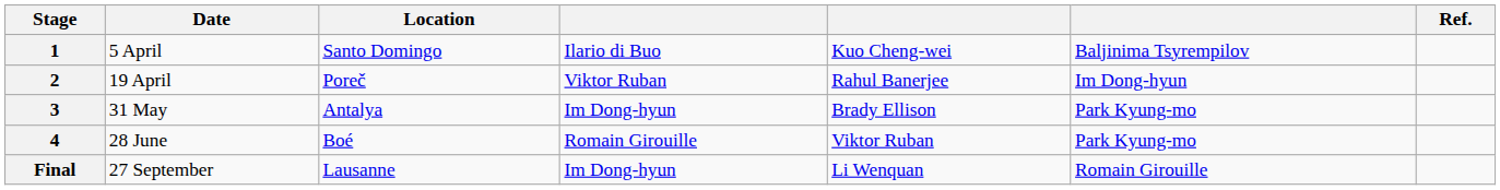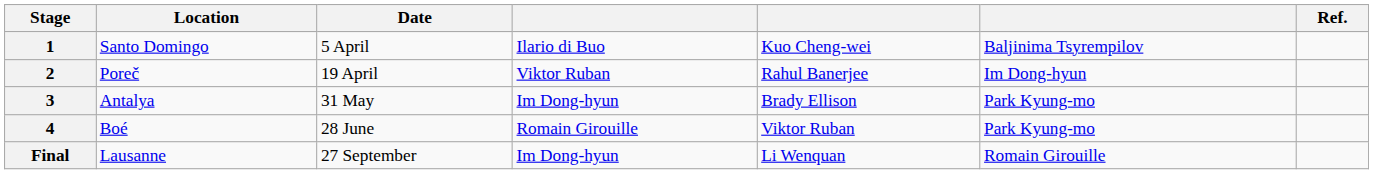 <table class="wikitable" style="width:100%">
 <tr>
 <th>Stage</th>
+<th>Location</th>
 <th>Date</th>
-<th>Location</th>
 <th></th>
 <th></th>
 <th></th>
 <th>Ref.</th>
 </tr>
 <tr>
 <th>1</th>
+<td> <a href='#'>Santo Domingo</a></td>
 <td>5 April</td>
-<td> <a href='#'>Santo Domingo</a></td>
 <td> <a href='#'>Ilario di Buo</a></td>
 <td> <a href='#'>Kuo Cheng-wei</a></td>
 <td> <a href='#'>Baljinima Tsyrempilov</a></td>
 <td></td>
 </tr>
 <tr>
 <th>2</th>
+<td> <a href='#'>Poreč</a></td>
 <td>19 April</td>
-<td> <a href='#'>Poreč</a></td>
 <td> <a href='#'>Viktor Ruban</a></td>
 <td> <a href='#'>Rahul Banerjee</a></td>
 <td> <a href='#'>Im Dong-hyun</a></td>
 <td></td>
 </tr>
 <tr>
 <th>3</th>
+<td> <a href='#'>Antalya</a></td>
 <td>31 May</td>
-<td> <a href='#'>Antalya</a></td>
 <td> <a href='#'>Im Dong-hyun</a></td>
 <td> <a href='#'>Brady Ellison</a></td>
 <td> <a href='#'>Park Kyung-mo</a></td>
 <td></td>
 </tr>
 <tr>
 <th>4</th>
+<td> <a href='#'>Boé</a></td>
 <td>28 June</td>
-<td> <a href='#'>Boé</a></td>
 <td> <a href='#'>Romain Girouille</a></td>
 <td> <a href='#'>Viktor Ruban</a></td>
 <td> <a href='#'>Park Kyung-mo</a></td>
 <td></td>
 </tr>
 <tr>
 <th>Final</th>
+<td> <a href='#'>Lausanne</a></td>
 <td>27 September</td>
-<td> <a href='#'>Lausanne</a></td>
 <td> <a href='#'>Im Dong-hyun</a></td>
 <td> <a href='#'>Li Wenquan</a></td>
 <td> <a href='#'>Romain Girouille</a></td>
 <td></td>
 </tr>
 </table>
